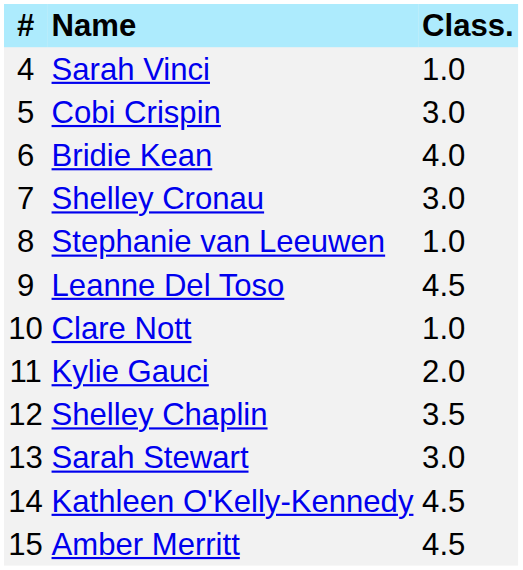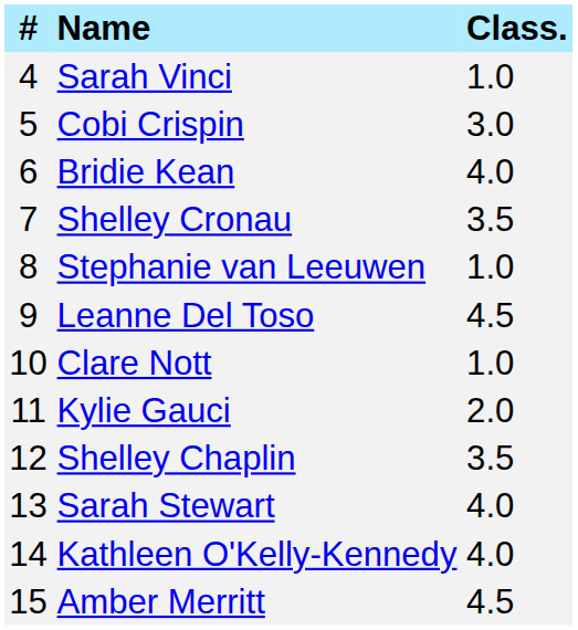 <table border=0 cellpadding=2 cellspacing=0  |- bgcolor=#F2F2F2 style="text-align:center; font-size:90%;">
 <tr bgcolor=#ADEBFD>
 <th>#</th>
 <th align=left>Name</th>
 <th align=left>Class.</th>
 </tr>
 <tr>
 <td>4</td>
 <td align=left><a href='#'>Sarah Vinci</a></td>
 <td align=left>1.0</td>
 </tr>
 <tr>
 <td>5</td>
 <td align=left><a href='#'>Cobi Crispin</a></td>
 <td align=left>3.0</td>
 </tr>
 <tr>
 <td>6</td>
 <td align=left><a href='#'>Bridie Kean</a></td>
 <td align=left>4.0</td>
 </tr>
 <tr>
 <td>7</td>
 <td align=left><a href='#'>Shelley Cronau</a></td>
-<td align=left>3.0</td>
+<td align=left>3.5</td>
 </tr>
 <tr>
 <td>8</td>
 <td align=left><a href='#'>Stephanie van Leeuwen</a></td>
 <td align=left>1.0</td>
 </tr>
 <tr>
 <td>9</td>
 <td align=left><a href='#'>Leanne Del Toso</a></td>
 <td align=left>4.5</td>
 </tr>
 <tr>
 <td>10</td>
 <td align=left><a href='#'>Clare Nott</a></td>
 <td align=left>1.0</td>
 </tr>
 <tr>
 <td>11</td>
 <td align=left><a href='#'>Kylie Gauci</a></td>
 <td align=left>2.0</td>
 </tr>
 <tr>
 <td>12</td>
 <td align=left><a href='#'>Shelley Chaplin</a></td>
 <td align=left>3.5</td>
 </tr>
 <tr>
 <td>13</td>
 <td align=left><a href='#'>Sarah Stewart</a></td>
-<td align=left>3.0</td>
+<td align=left>4.0</td>
 </tr>
 <tr>
 <td>14</td>
 <td align=left><a href='#'>Kathleen O'Kelly-Kennedy</a></td>
-<td align=left>4.5</td>
+<td align=left>4.0</td>
 </tr>
 <tr>
 <td>15</td>
 <td align=left><a href='#'>Amber Merritt</a></td>
 <td align=left>4.5</td>
 </tr>
 </table>
